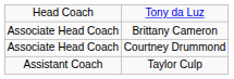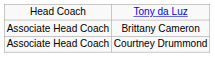 <table class="wikitable" style="text-align: center;">
 <tr>
 <td>Head Coach</td>
 <td><a href='#'>Tony da Luz</a></td>
 </tr>
 <tr>
 <td>Associate Head Coach</td>
 <td>Brittany Cameron</td>
 </tr>
 <tr>
 <td>Associate Head Coach</td>
 <td>Courtney Drummond</td>
 </tr>
-<tr>
-<td>Assistant Coach</td>
-<td>Taylor Culp</td>
-</tr>
 </table>
